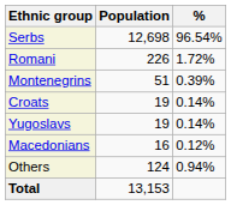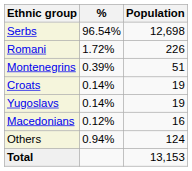 <table class="wikitable">
 <tr>
 <th>Ethnic group</th>
+<th>%</th>
 <th>Population</th>
-<th>%</th>
 </tr>
 <tr>
 <td style="background:#F5F5DC;"><a href='#'>Serbs</a></td>
+<td>96.54%</td>
 <td align="right">12,698</td>
-<td>96.54%</td>
 </tr>
 <tr>
 <td style="background:#F5F5DC;"><a href='#'>Romani</a></td>
+<td>1.72%</td>
 <td align="right">226</td>
-<td>1.72%</td>
 </tr>
 <tr>
 <td style="background:#F5F5DC;"><a href='#'>Montenegrins</a></td>
+<td>0.39%</td>
 <td align="right">51</td>
-<td>0.39%</td>
 </tr>
 <tr>
 <td style="background:#F5F5DC;"><a href='#'>Croats</a></td>
+<td>0.14%</td>
 <td align="right">19</td>
-<td>0.14%</td>
 </tr>
 <tr>
 <td style="background:#F5F5DC;"><a href='#'>Yugoslavs</a></td>
+<td>0.14%</td>
 <td align="right">19</td>
-<td>0.14%</td>
 </tr>
 <tr>
 <td style="background:#F5F5DC;"><a href='#'>Macedonians</a></td>
+<td>0.12%</td>
 <td align="right">16</td>
-<td>0.12%</td>
 </tr>
 <tr>
 <td style="background:#F5F5DC;">Others</td>
+<td>0.94%</td>
 <td align="right">124</td>
-<td>0.94%</td>
 </tr>
 <tr>
 <td style="background:#F0F0F0;"><strong>Total</strong></td>
+<td></td>
 <td align="right">13,153</td>
-<td></td>
 </tr>
 </table>
